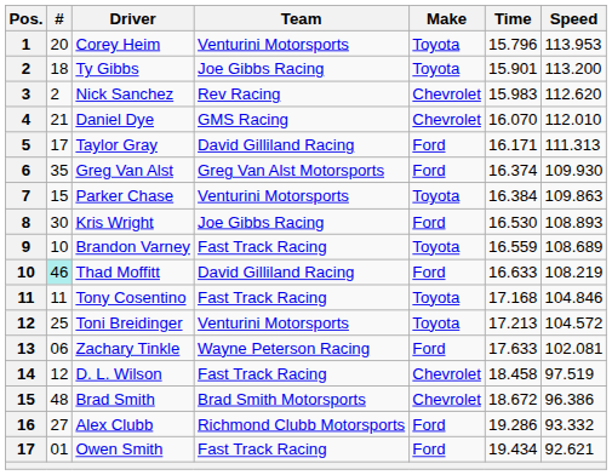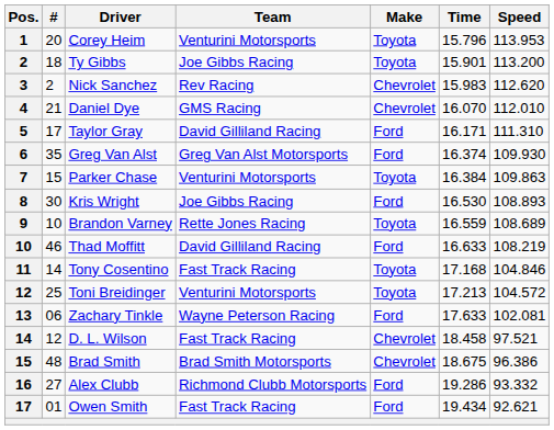 <table class="wikitable" style="font-size:95%">
 <tr>
 <th>Pos.</th>
 <th>#</th>
 <th>Driver</th>
 <th>Team</th>
 <th>Make</th>
 <th>Time</th>
 <th>Speed</th>
 </tr>
 <tr>
 <th>1</th>
 <td>20</td>
 <td><a href='#'>Corey Heim</a></td>
 <td><a href='#'>Venturini Motorsports</a></td>
 <td><a href='#'>Toyota</a></td>
 <td>15.796</td>
 <td>113.953</td>
 </tr>
 <tr>
 <th>2</th>
 <td>18</td>
 <td><a href='#'>Ty Gibbs</a></td>
 <td><a href='#'>Joe Gibbs Racing</a></td>
 <td><a href='#'>Toyota</a></td>
 <td>15.901</td>
 <td>113.200</td>
 </tr>
 <tr>
 <th>3</th>
 <td>2</td>
 <td><a href='#'>Nick Sanchez</a></td>
 <td><a href='#'>Rev Racing</a></td>
 <td><a href='#'>Chevrolet</a></td>
 <td>15.983</td>
 <td>112.620</td>
 </tr>
 <tr>
 <th>4</th>
 <td>21</td>
 <td><a href='#'>Daniel Dye</a></td>
 <td><a href='#'>GMS Racing</a></td>
 <td><a href='#'>Chevrolet</a></td>
 <td>16.070</td>
 <td>112.010</td>
 </tr>
 <tr>
 <th>5</th>
 <td>17</td>
 <td><a href='#'>Taylor Gray</a></td>
 <td><a href='#'>David Gilliland Racing</a></td>
 <td><a href='#'>Ford</a></td>
 <td>16.171</td>
-<td>111.313</td>
+<td>111.310</td>
 </tr>
 <tr>
 <th>6</th>
 <td>35</td>
 <td><a href='#'>Greg Van Alst</a></td>
 <td><a href='#'>Greg Van Alst Motorsports</a></td>
 <td><a href='#'>Ford</a></td>
 <td>16.374</td>
 <td>109.930</td>
 </tr>
 <tr>
 <th>7</th>
 <td>15</td>
 <td><a href='#'>Parker Chase</a></td>
 <td><a href='#'>Venturini Motorsports</a></td>
 <td><a href='#'>Toyota</a></td>
 <td>16.384</td>
 <td>109.863</td>
 </tr>
 <tr>
 <th>8</th>
 <td>30</td>
 <td><a href='#'>Kris Wright</a></td>
 <td><a href='#'>Joe Gibbs Racing</a></td>
 <td><a href='#'>Ford</a></td>
 <td>16.530</td>
 <td>108.893</td>
 </tr>
 <tr>
 <th>9</th>
 <td>10</td>
 <td><a href='#'>Brandon Varney</a></td>
-<td><a href='#'>Fast Track Racing</a></td>
+<td><a href='#'>Rette Jones Racing</a></td>
 <td><a href='#'>Toyota</a></td>
 <td>16.559</td>
 <td>108.689</td>
 </tr>
 <tr>
 <th>10</th>
-<td style="background: paleturquoise;">46</td>
+<td>46</td>
 <td><a href='#'>Thad Moffitt</a></td>
 <td><a href='#'>David Gilliland Racing</a></td>
 <td><a href='#'>Ford</a></td>
 <td>16.633</td>
 <td>108.219</td>
 </tr>
 <tr>
 <th>11</th>
-<td>11</td>
+<td>14</td>
 <td><a href='#'>Tony Cosentino</a></td>
 <td><a href='#'>Fast Track Racing</a></td>
 <td><a href='#'>Toyota</a></td>
 <td>17.168</td>
 <td>104.846</td>
 </tr>
 <tr>
 <th>12</th>
 <td>25</td>
 <td><a href='#'>Toni Breidinger</a></td>
 <td><a href='#'>Venturini Motorsports</a></td>
 <td><a href='#'>Toyota</a></td>
 <td>17.213</td>
 <td>104.572</td>
 </tr>
 <tr>
 <th>13</th>
 <td>06</td>
 <td><a href='#'>Zachary Tinkle</a></td>
 <td><a href='#'>Wayne Peterson Racing</a></td>
 <td><a href='#'>Ford</a></td>
 <td>17.633</td>
 <td>102.081</td>
 </tr>
 <tr>
 <th>14</th>
 <td>12</td>
 <td><a href='#'>D. L. Wilson</a></td>
 <td><a href='#'>Fast Track Racing</a></td>
 <td><a href='#'>Chevrolet</a></td>
 <td>18.458</td>
-<td>97.519</td>
+<td>97.521</td>
 </tr>
 <tr>
 <th>15</th>
 <td>48</td>
 <td><a href='#'>Brad Smith</a></td>
 <td><a href='#'>Brad Smith Motorsports</a></td>
 <td><a href='#'>Chevrolet</a></td>
-<td>18.672</td>
+<td>18.675</td>
 <td>96.386</td>
 </tr>
 <tr>
 <th>16</th>
 <td>27</td>
 <td><a href='#'>Alex Clubb</a></td>
 <td><a href='#'>Richmond Clubb Motorsports</a></td>
 <td><a href='#'>Ford</a></td>
 <td>19.286</td>
 <td>93.332</td>
 </tr>
 <tr>
 <th>17</th>
 <td>01</td>
 <td><a href='#'>Owen Smith</a></td>
 <td><a href='#'>Fast Track Racing</a></td>
 <td><a href='#'>Ford</a></td>
 <td>19.434</td>
 <td>92.621</td>
 </tr>
 <tr>
 <th colspan="7"></th>
 </tr>
 </table>
